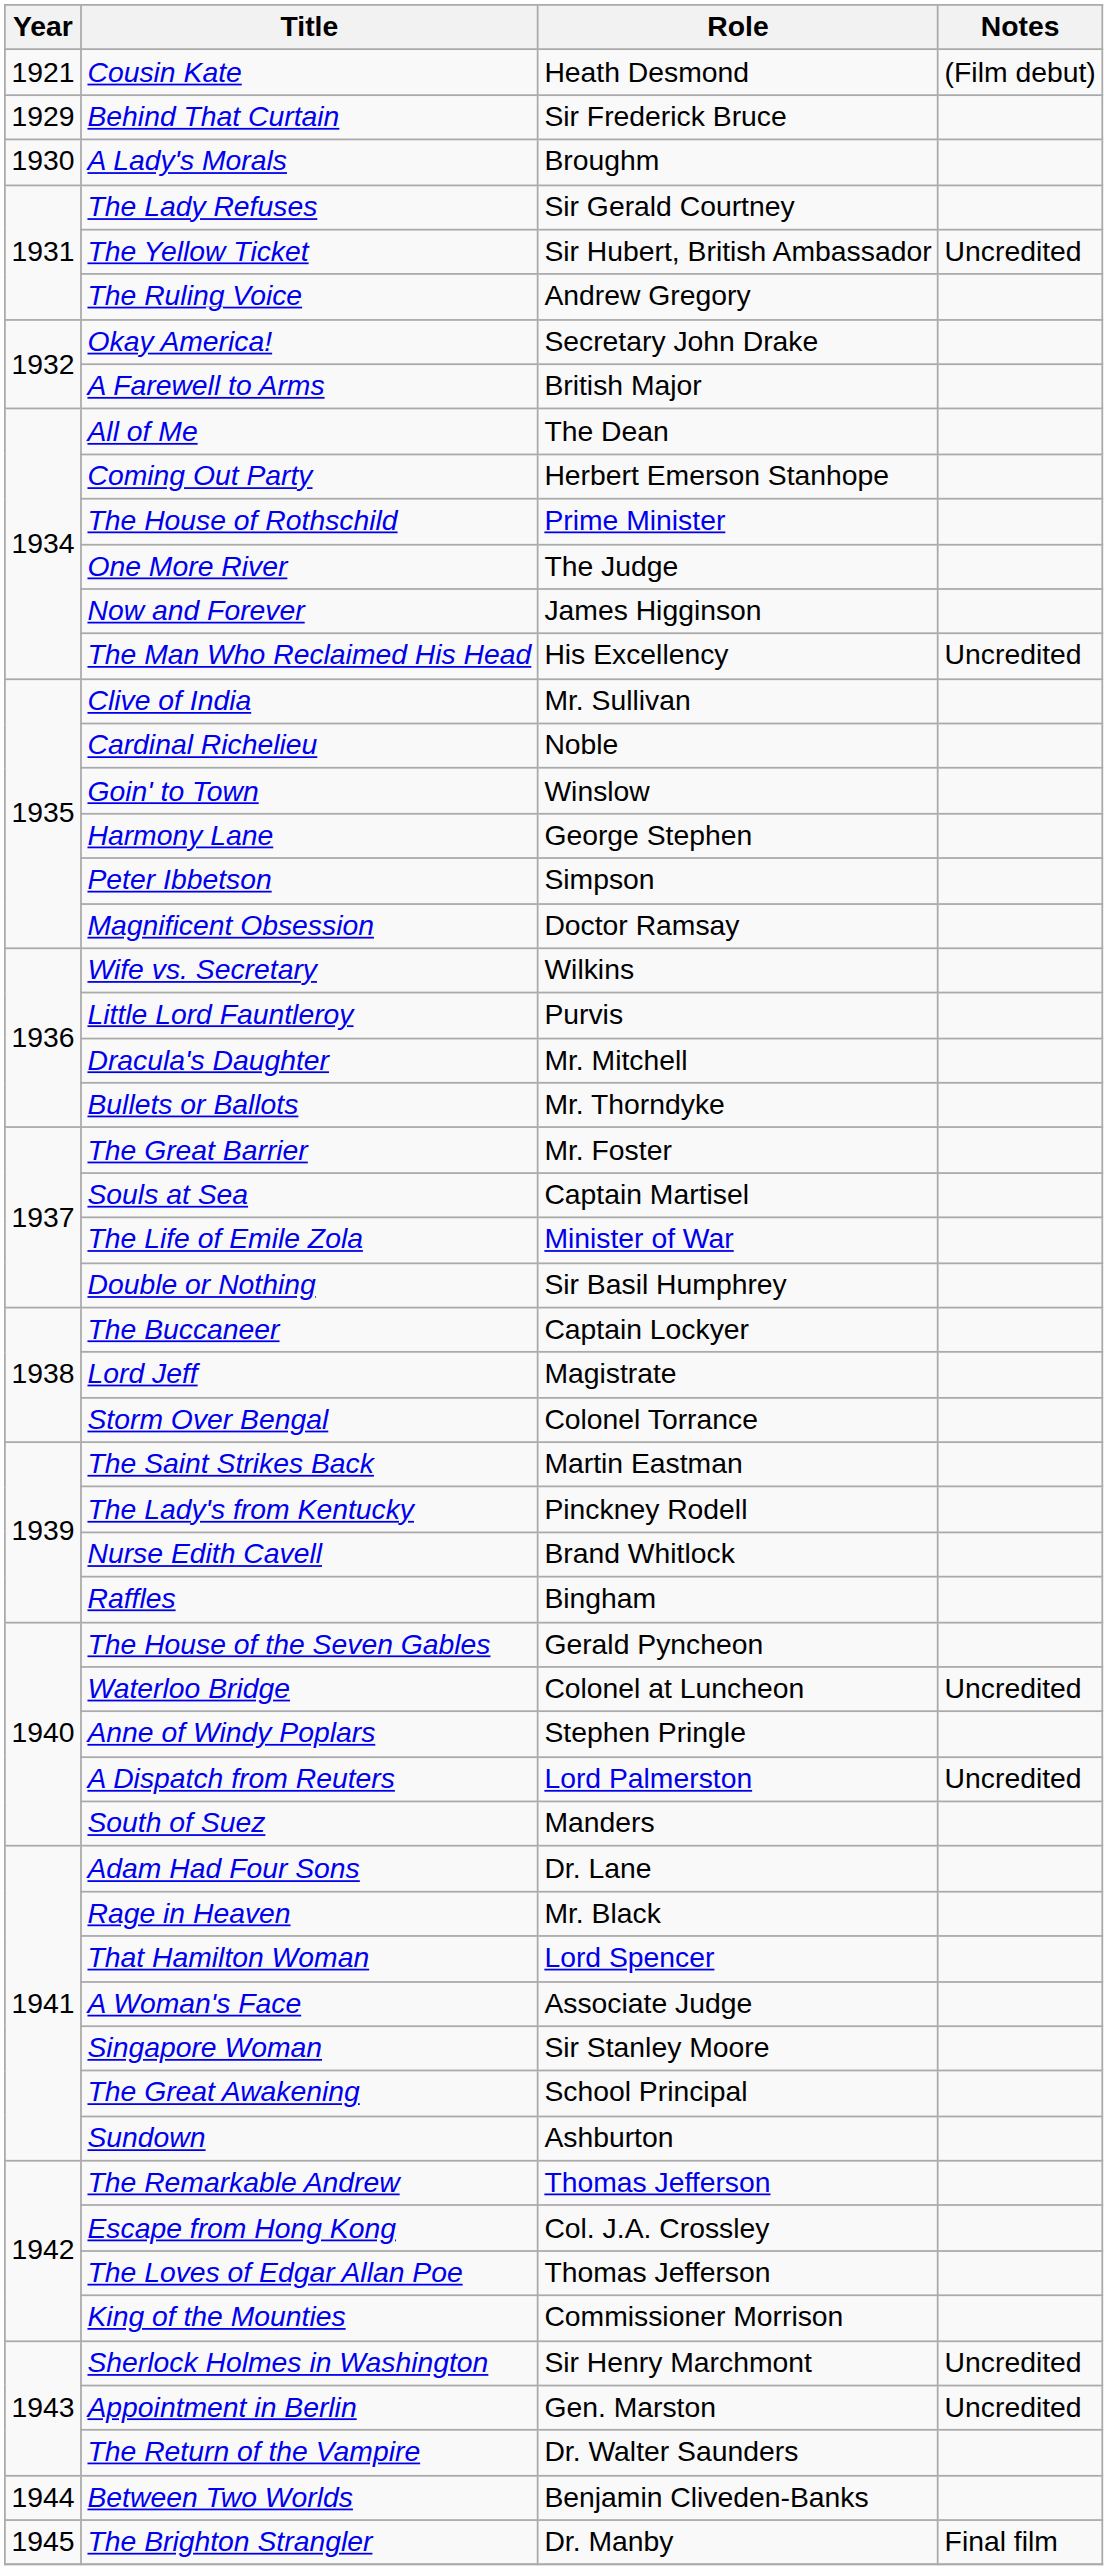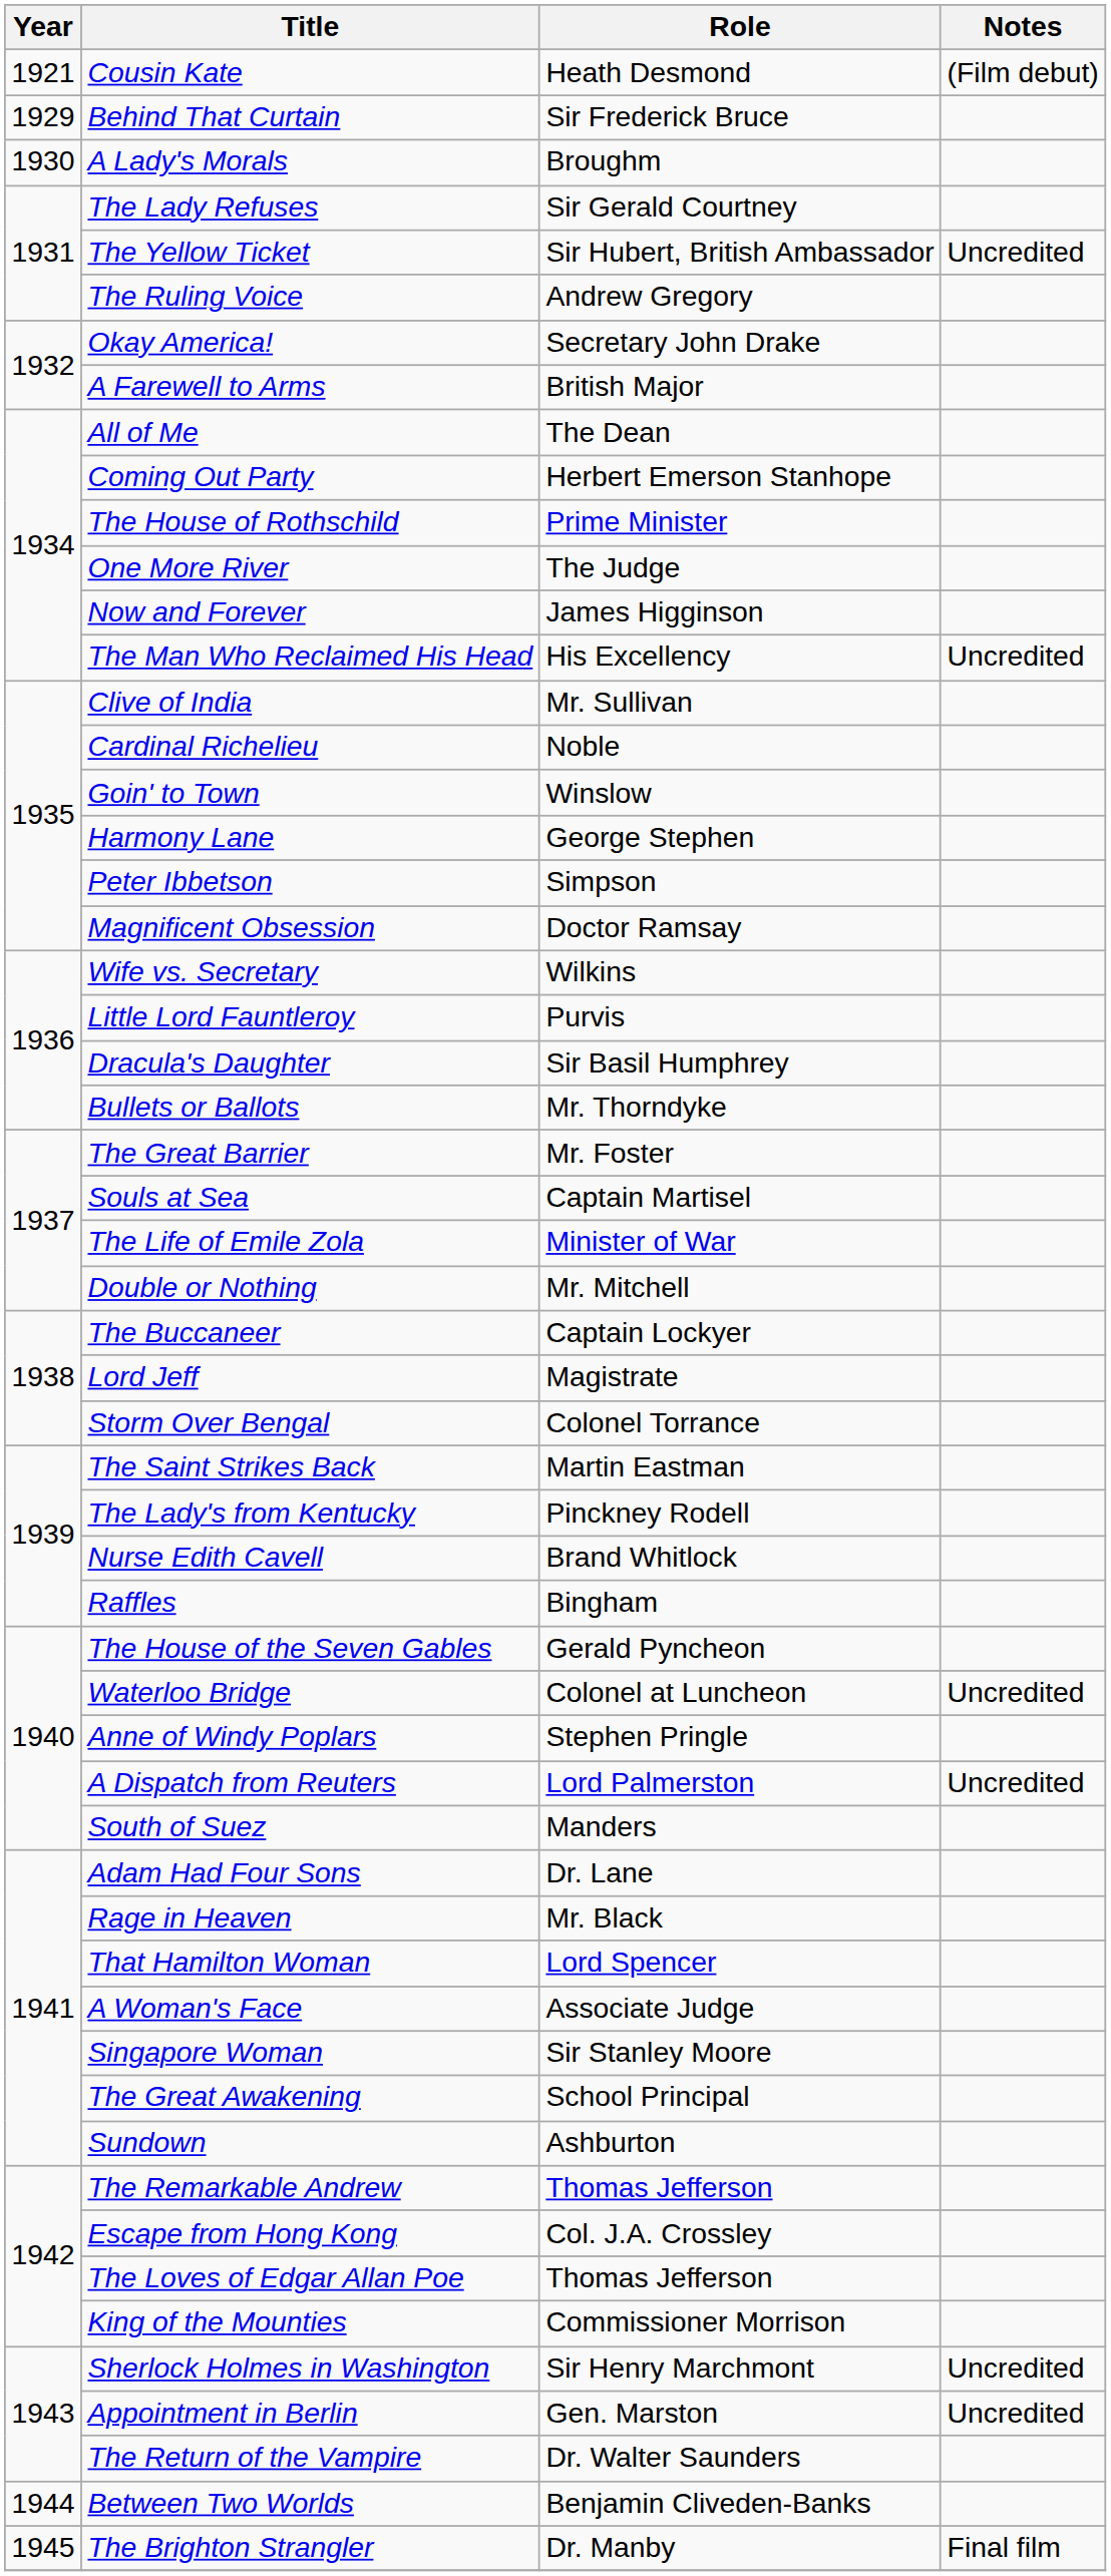 <table class="wikitable">
 <tr>
 <th>Year</th>
 <th>Title</th>
 <th>Role</th>
 <th>Notes</th>
 </tr>
 <tr>
 <td>1921</td>
 <td><em><a href='#'>Cousin Kate</a></em></td>
 <td>Heath Desmond</td>
 <td>(Film debut)</td>
 </tr>
 <tr>
 <td>1929</td>
 <td><em><a href='#'>Behind That Curtain</a></em></td>
 <td>Sir Frederick Bruce</td>
 <td></td>
 </tr>
 <tr>
 <td>1930</td>
 <td><em><a href='#'>A Lady's Morals</a></em></td>
 <td>Broughm</td>
 <td></td>
 </tr>
 <tr>
 <td rowspan=3>1931</td>
 <td><em><a href='#'>The Lady Refuses</a></em></td>
 <td>Sir Gerald Courtney</td>
 <td></td>
 </tr>
 <tr>
 <td><em><a href='#'>The Yellow Ticket</a></em></td>
 <td>Sir Hubert, British Ambassador</td>
 <td>Uncredited</td>
 </tr>
 <tr>
 <td><em><a href='#'>The Ruling Voice</a></em></td>
 <td>Andrew Gregory</td>
 <td></td>
 </tr>
 <tr>
 <td rowspan=2>1932</td>
 <td><em><a href='#'>Okay America!</a></em></td>
 <td>Secretary John Drake</td>
 <td></td>
 </tr>
 <tr>
 <td><em><a href='#'>A Farewell to Arms</a></em></td>
 <td>British Major</td>
 <td></td>
 </tr>
 <tr>
 <td rowspan=6>1934</td>
 <td><em><a href='#'>All of Me</a></em></td>
 <td>The Dean</td>
 <td></td>
 </tr>
 <tr>
 <td><em><a href='#'>Coming Out Party</a></em></td>
 <td>Herbert Emerson Stanhope</td>
 <td></td>
 </tr>
 <tr>
 <td><em><a href='#'>The House of Rothschild</a></em></td>
 <td><a href='#'>Prime Minister</a></td>
 <td></td>
 </tr>
 <tr>
 <td><em><a href='#'>One More River</a></em></td>
 <td>The Judge</td>
 <td></td>
 </tr>
 <tr>
 <td><em><a href='#'>Now and Forever</a></em></td>
 <td>James Higginson</td>
 <td></td>
 </tr>
 <tr>
 <td><em><a href='#'>The Man Who Reclaimed His Head</a></em></td>
 <td>His Excellency</td>
 <td>Uncredited</td>
 </tr>
 <tr>
 <td rowspan=6>1935</td>
 <td><em><a href='#'>Clive of India</a></em></td>
 <td>Mr. Sullivan</td>
 <td></td>
 </tr>
 <tr>
 <td><em><a href='#'>Cardinal Richelieu</a></em></td>
 <td>Noble</td>
 <td></td>
 </tr>
 <tr>
 <td><em><a href='#'>Goin' to Town</a></em></td>
 <td>Winslow</td>
 <td></td>
 </tr>
 <tr>
 <td><em><a href='#'>Harmony Lane</a></em></td>
 <td>George Stephen</td>
 <td></td>
 </tr>
 <tr>
 <td><em><a href='#'>Peter Ibbetson</a></em></td>
 <td>Simpson</td>
 <td></td>
 </tr>
 <tr>
 <td><em><a href='#'>Magnificent Obsession</a></em></td>
 <td>Doctor Ramsay</td>
 <td></td>
 </tr>
 <tr>
 <td rowspan=4>1936</td>
 <td><em><a href='#'>Wife vs. Secretary</a></em></td>
 <td>Wilkins</td>
 <td></td>
 </tr>
 <tr>
 <td><em><a href='#'>Little Lord Fauntleroy</a></em></td>
 <td>Purvis</td>
 <td></td>
 </tr>
 <tr>
 <td><em><a href='#'>Dracula's Daughter</a></em></td>
-<td>Mr. Mitchell</td>
+<td>Sir Basil Humphrey</td>
 <td></td>
 </tr>
 <tr>
 <td><em><a href='#'>Bullets or Ballots</a></em></td>
 <td>Mr. Thorndyke</td>
 <td></td>
 </tr>
 <tr>
 <td rowspan=4>1937</td>
 <td><em><a href='#'>The Great Barrier</a></em></td>
 <td>Mr. Foster</td>
 <td></td>
 </tr>
 <tr>
 <td><em><a href='#'>Souls at Sea</a></em></td>
 <td>Captain Martisel</td>
 <td></td>
 </tr>
 <tr>
 <td><em><a href='#'>The Life of Emile Zola</a></em></td>
 <td><a href='#'>Minister of War</a></td>
 <td></td>
 </tr>
 <tr>
 <td><em><a href='#'>Double or Nothing</a></em></td>
-<td>Sir Basil Humphrey</td>
+<td>Mr. Mitchell</td>
 <td></td>
 </tr>
 <tr>
 <td rowspan=3>1938</td>
 <td><em><a href='#'>The Buccaneer</a></em></td>
 <td>Captain Lockyer</td>
 <td></td>
 </tr>
 <tr>
 <td><em><a href='#'>Lord Jeff</a></em></td>
 <td>Magistrate</td>
 <td></td>
 </tr>
 <tr>
 <td><em><a href='#'>Storm Over Bengal</a></em></td>
 <td>Colonel Torrance</td>
 <td></td>
 </tr>
 <tr>
 <td rowspan=4>1939</td>
 <td><em><a href='#'>The Saint Strikes Back</a></em></td>
 <td>Martin Eastman</td>
 <td></td>
 </tr>
 <tr>
 <td><em><a href='#'>The Lady's from Kentucky</a></em></td>
 <td>Pinckney Rodell</td>
 <td></td>
 </tr>
 <tr>
 <td><em><a href='#'>Nurse Edith Cavell</a></em></td>
 <td>Brand Whitlock</td>
 <td></td>
 </tr>
 <tr>
 <td><em><a href='#'>Raffles</a></em></td>
 <td>Bingham</td>
 <td></td>
 </tr>
 <tr>
 <td rowspan=5>1940</td>
 <td><em><a href='#'>The House of the Seven Gables</a></em></td>
 <td>Gerald Pyncheon</td>
 <td></td>
 </tr>
 <tr>
 <td><em><a href='#'>Waterloo Bridge</a></em></td>
 <td>Colonel at Luncheon</td>
 <td>Uncredited</td>
 </tr>
 <tr>
 <td><em><a href='#'>Anne of Windy Poplars</a></em></td>
 <td>Stephen Pringle</td>
 <td></td>
 </tr>
 <tr>
 <td><em><a href='#'>A Dispatch from Reuters</a></em></td>
 <td><a href='#'>Lord Palmerston</a></td>
 <td>Uncredited</td>
 </tr>
 <tr>
 <td><em><a href='#'>South of Suez</a></em></td>
 <td>Manders</td>
 <td></td>
 </tr>
 <tr>
 <td rowspan=7>1941</td>
 <td><em><a href='#'>Adam Had Four Sons</a></em></td>
 <td>Dr. Lane</td>
 <td></td>
 </tr>
 <tr>
 <td><em><a href='#'>Rage in Heaven</a></em></td>
 <td>Mr. Black</td>
 <td></td>
 </tr>
 <tr>
 <td><em><a href='#'>That Hamilton Woman</a></em></td>
 <td><a href='#'>Lord Spencer</a></td>
 <td></td>
 </tr>
 <tr>
 <td><em><a href='#'>A Woman's Face</a></em></td>
 <td>Associate Judge</td>
 <td></td>
 </tr>
 <tr>
 <td><em><a href='#'>Singapore Woman</a></em></td>
 <td>Sir Stanley Moore</td>
 <td></td>
 </tr>
 <tr>
 <td><em><a href='#'>The Great Awakening</a></em></td>
 <td>School Principal</td>
 <td></td>
 </tr>
 <tr>
 <td><em><a href='#'>Sundown</a></em></td>
 <td>Ashburton</td>
 <td></td>
 </tr>
 <tr>
 <td rowspan=4>1942</td>
 <td><em><a href='#'>The Remarkable Andrew</a></em></td>
 <td><a href='#'>Thomas Jefferson</a></td>
 <td></td>
 </tr>
 <tr>
 <td><em><a href='#'>Escape from Hong Kong</a></em></td>
 <td>Col. J.A. Crossley</td>
 <td></td>
 </tr>
 <tr>
 <td><em><a href='#'>The Loves of Edgar Allan Poe</a></em></td>
 <td>Thomas Jefferson</td>
 <td></td>
 </tr>
 <tr>
 <td><em><a href='#'>King of the Mounties</a></em></td>
 <td>Commissioner Morrison</td>
 <td></td>
 </tr>
 <tr>
 <td rowspan=3>1943</td>
 <td><em><a href='#'>Sherlock Holmes in Washington</a></em></td>
 <td>Sir Henry Marchmont</td>
 <td>Uncredited</td>
 </tr>
 <tr>
 <td><em><a href='#'>Appointment in Berlin</a></em></td>
 <td>Gen. Marston</td>
 <td>Uncredited</td>
 </tr>
 <tr>
 <td><em><a href='#'>The Return of the Vampire</a></em></td>
 <td>Dr. Walter Saunders</td>
 <td></td>
 </tr>
 <tr>
 <td>1944</td>
 <td><em><a href='#'>Between Two Worlds</a></em></td>
 <td>Benjamin Cliveden-Banks</td>
 <td></td>
 </tr>
 <tr>
 <td>1945</td>
 <td><em><a href='#'>The Brighton Strangler</a></em></td>
 <td>Dr. Manby</td>
 <td>Final film</td>
 </tr>
 <tr>
 </tr>
 </table>
